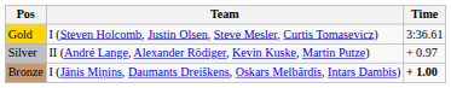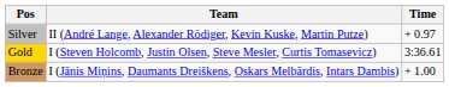 <table class="wikitable">
 <tr>
 <th>Pos</th>
 <th>Team</th>
 <th>Time</th>
 </tr>
 <tr>
+<td style="background:silver">Silver</td>
+<td> II (<a href='#'>André Lange</a>, <a href='#'>Alexander Rödiger</a>, <a href='#'>Kevin Kuske</a>, <a href='#'>Martin Putze</a>)</td>
+<td>+ 0.97</td>
+</tr>
+<tr>
 <td style="background:gold">Gold</td>
 <td> I (<a href='#'>Steven Holcomb</a>, <a href='#'>Justin Olsen</a>, <a href='#'>Steve Mesler</a>, <a href='#'>Curtis Tomasevicz</a>)</td>
 <td>3:36.61</td>
 </tr>
 <tr>
-<td style="background:silver">Silver</td>
-<td> II (<a href='#'>André Lange</a>, <a href='#'>Alexander Rödiger</a>, <a href='#'>Kevin Kuske</a>, <a href='#'>Martin Putze</a>)</td>
-<td>+ 0.97</td>
-</tr>
-<tr>
 <td style="background:#cc9966">Bronze</td>
 <td> I (<a href='#'>Jānis Miņins</a>, <a href='#'>Daumants Dreiškens</a>, <a href='#'>Oskars Melbārdis</a>, <a href='#'>Intars Dambis</a>)</td>
-<td><strong>+ 1.00</strong></td>
+<td>+ 1.00</td>
 </tr>
 </table>
